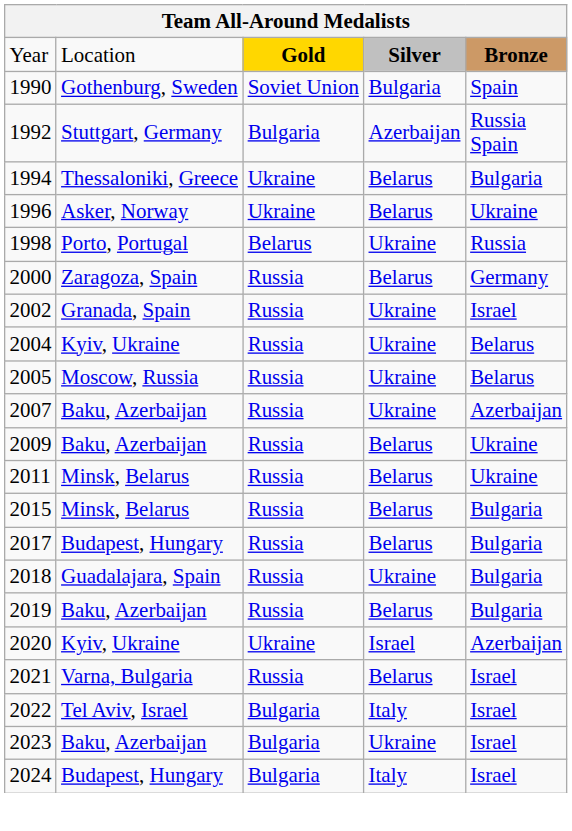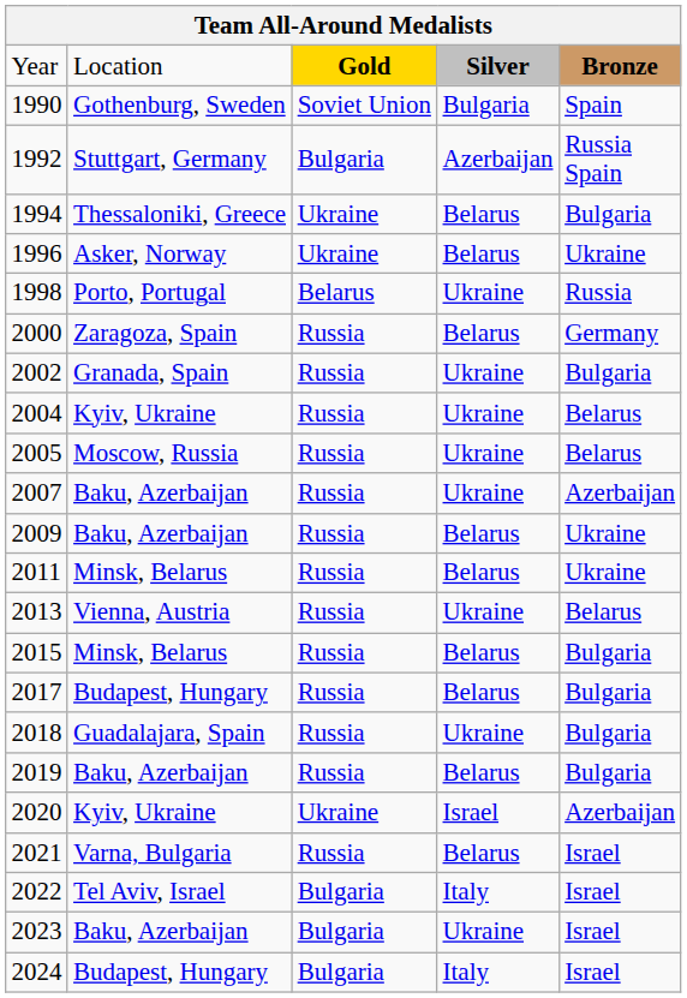 <table class="wikitable">
 <tr>
 <th colspan=5 align="center"><strong>Team All-Around Medalists</strong></th>
 </tr>
 <tr>
 <td>Year</td>
 <td>Location</td>
 <td style="text-align:center;background-color:gold;"><strong>Gold</strong></td>
 <td style="text-align:center;background-color:silver;"><strong>Silver</strong></td>
 <td style="text-align:center;background-color:#CC9966;"><strong>Bronze</strong></td>
 </tr>
 <tr>
 <td>1990</td>
 <td> <a href='#'>Gothenburg</a>, <a href='#'>Sweden</a></td>
 <td> <a href='#'>Soviet Union</a></td>
 <td> <a href='#'>Bulgaria</a></td>
 <td> <a href='#'>Spain</a></td>
 </tr>
 <tr>
 <td>1992</td>
 <td> <a href='#'>Stuttgart</a>, <a href='#'>Germany</a></td>
 <td> <a href='#'>Bulgaria</a></td>
 <td> <a href='#'>Azerbaijan</a></td>
 <td> <a href='#'>Russia</a><br> <a href='#'>Spain</a></td>
 </tr>
 <tr>
 <td>1994</td>
 <td> <a href='#'>Thessaloniki</a>, <a href='#'>Greece</a></td>
 <td> <a href='#'>Ukraine</a></td>
 <td> <a href='#'>Belarus</a></td>
 <td> <a href='#'>Bulgaria</a></td>
 </tr>
 <tr>
 <td>1996</td>
 <td> <a href='#'>Asker</a>, <a href='#'>Norway</a></td>
 <td> <a href='#'>Ukraine</a></td>
 <td> <a href='#'>Belarus</a></td>
 <td> <a href='#'>Ukraine</a></td>
 </tr>
 <tr>
 <td>1998</td>
 <td> <a href='#'>Porto</a>, <a href='#'>Portugal</a></td>
 <td> <a href='#'>Belarus</a></td>
 <td> <a href='#'>Ukraine</a></td>
 <td> <a href='#'>Russia</a></td>
 </tr>
 <tr>
 <td>2000</td>
 <td> <a href='#'>Zaragoza</a>, <a href='#'>Spain</a></td>
 <td> <a href='#'>Russia</a></td>
 <td> <a href='#'>Belarus</a></td>
 <td> <a href='#'>Germany</a></td>
 </tr>
 <tr>
 <td>2002</td>
 <td> <a href='#'>Granada</a>, <a href='#'>Spain</a></td>
 <td> <a href='#'>Russia</a></td>
 <td> <a href='#'>Ukraine</a></td>
-<td> <a href='#'>Israel</a></td>
+<td> <a href='#'>Bulgaria</a></td>
 </tr>
 <tr>
 <td>2004</td>
 <td> <a href='#'>Kyiv</a>, <a href='#'>Ukraine</a></td>
 <td> <a href='#'>Russia</a></td>
 <td> <a href='#'>Ukraine</a></td>
 <td> <a href='#'>Belarus</a></td>
 </tr>
 <tr>
 <td>2005</td>
 <td> <a href='#'>Moscow</a>, <a href='#'>Russia</a></td>
 <td> <a href='#'>Russia</a></td>
 <td> <a href='#'>Ukraine</a></td>
 <td> <a href='#'>Belarus</a></td>
 </tr>
 <tr>
 <td>2007</td>
 <td> <a href='#'>Baku</a>, <a href='#'>Azerbaijan</a></td>
 <td> <a href='#'>Russia</a></td>
 <td> <a href='#'>Ukraine</a></td>
 <td> <a href='#'>Azerbaijan</a></td>
 </tr>
 <tr>
 <td>2009</td>
 <td> <a href='#'>Baku</a>, <a href='#'>Azerbaijan</a></td>
 <td> <a href='#'>Russia</a></td>
 <td> <a href='#'>Belarus</a></td>
 <td> <a href='#'>Ukraine</a></td>
 </tr>
 <tr>
 <td>2011</td>
 <td> <a href='#'>Minsk</a>, <a href='#'>Belarus</a></td>
 <td> <a href='#'>Russia</a></td>
 <td> <a href='#'>Belarus</a></td>
 <td> <a href='#'>Ukraine</a></td>
+</tr>
+<tr>
+<td>2013</td>
+<td> <a href='#'>Vienna</a>, <a href='#'>Austria</a></td>
+<td> <a href='#'>Russia</a></td>
+<td> <a href='#'>Ukraine</a></td>
+<td> <a href='#'>Belarus</a></td>
 </tr>
 <tr>
 <td>2015</td>
 <td> <a href='#'>Minsk</a>, <a href='#'>Belarus</a></td>
 <td> <a href='#'>Russia</a></td>
 <td> <a href='#'>Belarus</a></td>
 <td> <a href='#'>Bulgaria</a></td>
 </tr>
 <tr>
 <td>2017</td>
 <td> <a href='#'>Budapest</a>, <a href='#'>Hungary</a></td>
 <td> <a href='#'>Russia</a></td>
 <td> <a href='#'>Belarus</a></td>
 <td> <a href='#'>Bulgaria</a></td>
 </tr>
 <tr>
 <td>2018</td>
 <td> <a href='#'>Guadalajara</a>, <a href='#'>Spain</a></td>
 <td> <a href='#'>Russia</a></td>
 <td> <a href='#'>Ukraine</a></td>
 <td> <a href='#'>Bulgaria</a></td>
 </tr>
 <tr>
 <td>2019</td>
 <td> <a href='#'>Baku</a>, <a href='#'>Azerbaijan</a></td>
 <td> <a href='#'>Russia</a></td>
 <td> <a href='#'>Belarus</a></td>
 <td> <a href='#'>Bulgaria</a></td>
 </tr>
 <tr>
 <td>2020</td>
 <td> <a href='#'>Kyiv</a>, <a href='#'>Ukraine</a></td>
 <td> <a href='#'>Ukraine</a></td>
 <td> <a href='#'>Israel</a></td>
 <td> <a href='#'>Azerbaijan</a></td>
 </tr>
 <tr>
 <td>2021</td>
 <td> <a href='#'>Varna, Bulgaria</a></td>
 <td> <a href='#'>Russia</a></td>
 <td> <a href='#'>Belarus</a></td>
 <td> <a href='#'>Israel</a></td>
 </tr>
 <tr>
 <td>2022</td>
 <td> <a href='#'>Tel Aviv</a>, <a href='#'>Israel</a></td>
 <td> <a href='#'>Bulgaria</a></td>
 <td> <a href='#'>Italy</a></td>
 <td> <a href='#'>Israel</a></td>
 </tr>
 <tr>
 <td>2023</td>
 <td> <a href='#'>Baku</a>, <a href='#'>Azerbaijan</a></td>
 <td> <a href='#'>Bulgaria</a></td>
 <td> <a href='#'>Ukraine</a></td>
 <td> <a href='#'>Israel</a></td>
 </tr>
 <tr>
 <td>2024</td>
 <td> <a href='#'>Budapest</a>, <a href='#'>Hungary</a></td>
 <td> <a href='#'>Bulgaria</a></td>
 <td> <a href='#'>Italy</a></td>
 <td> <a href='#'>Israel</a></td>
 </tr>
 </table>
